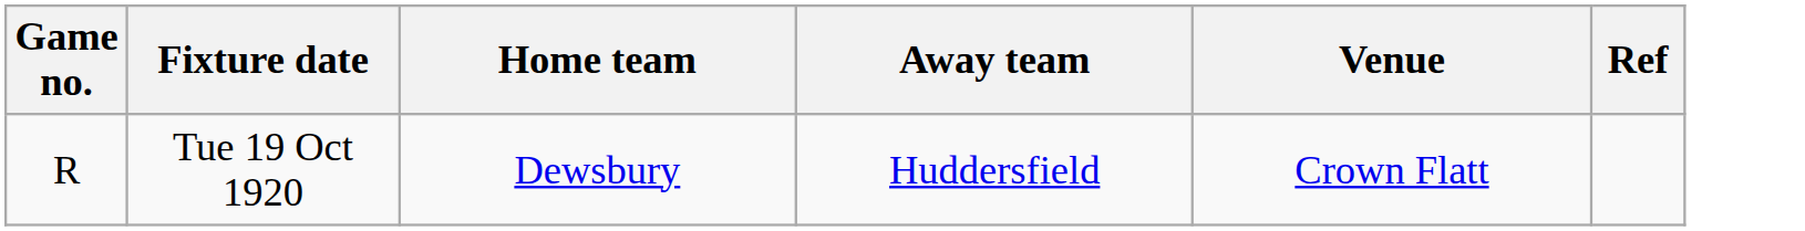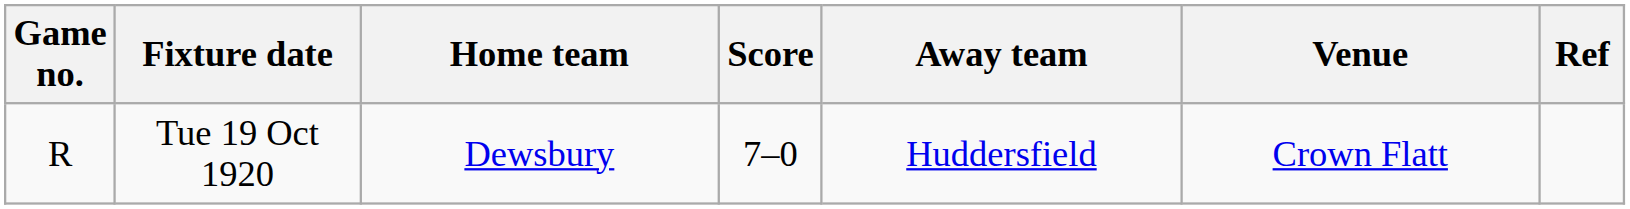 <table class="wikitable" style="text-align:center;">
 <tr>
 <th width=20 abbr="No">Game no.</th>
 <th width=100 abbr="Date">Fixture date</th>
 <th width=150 abbr="Home team">Home team</th>
+<th width=20 abbr="Score">Score</th>
 <th width=150 abbr="Away team">Away team</th>
 <th width=150 abbr="Venue">Venue</th>
 <th width=30 abbr="Ref">Ref</th>
 </tr>
 <tr>
 <td>R</td>
 <td>Tue 19 Oct 1920</td>
 <td><a href='#'>Dewsbury</a></td>
+<td>7–0</td>
 <td><a href='#'>Huddersfield</a></td>
 <td><a href='#'>Crown Flatt</a></td>
 <td></td>
 </tr>
 </table>
